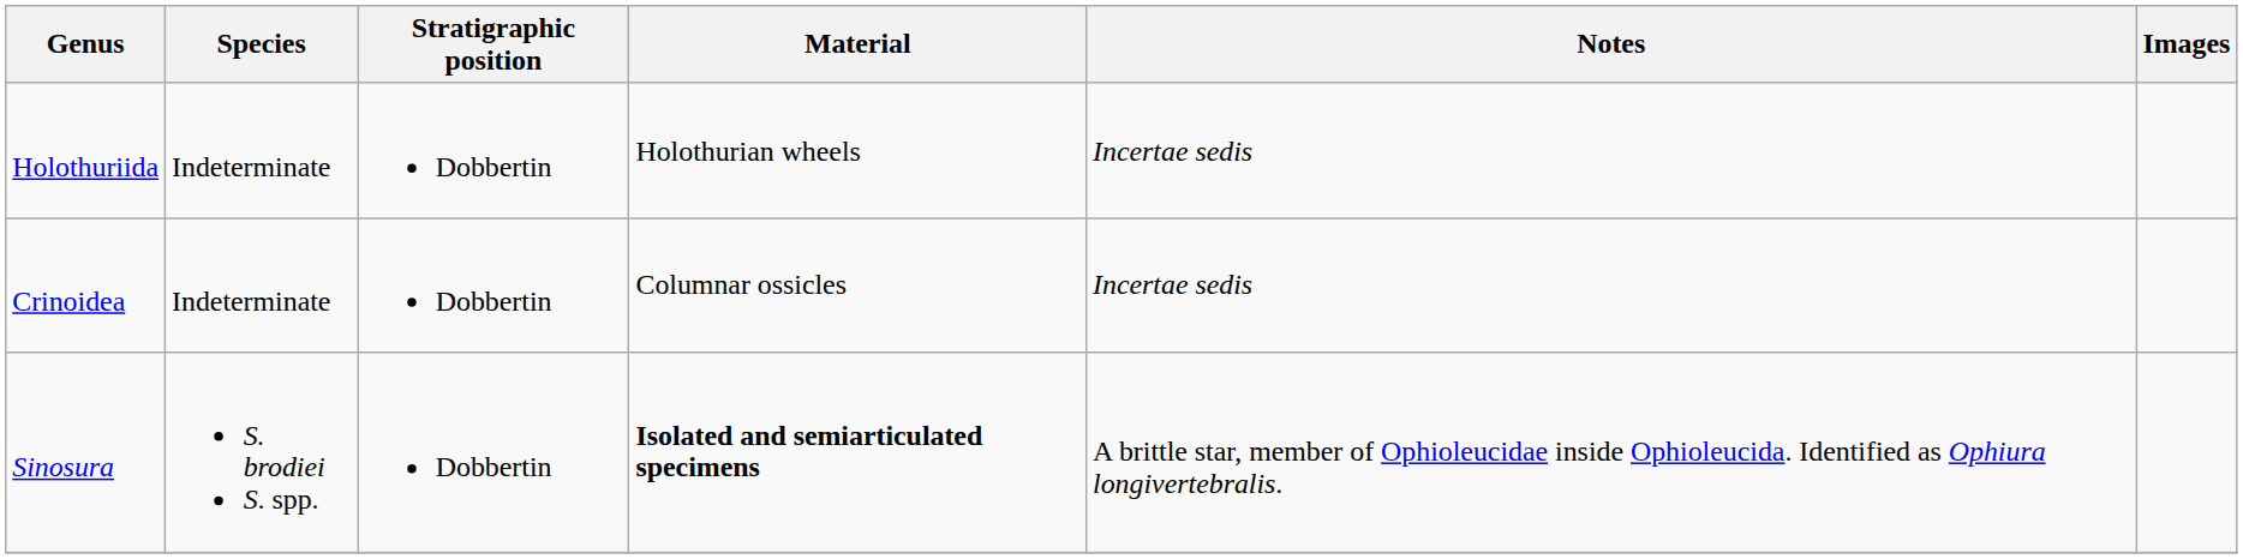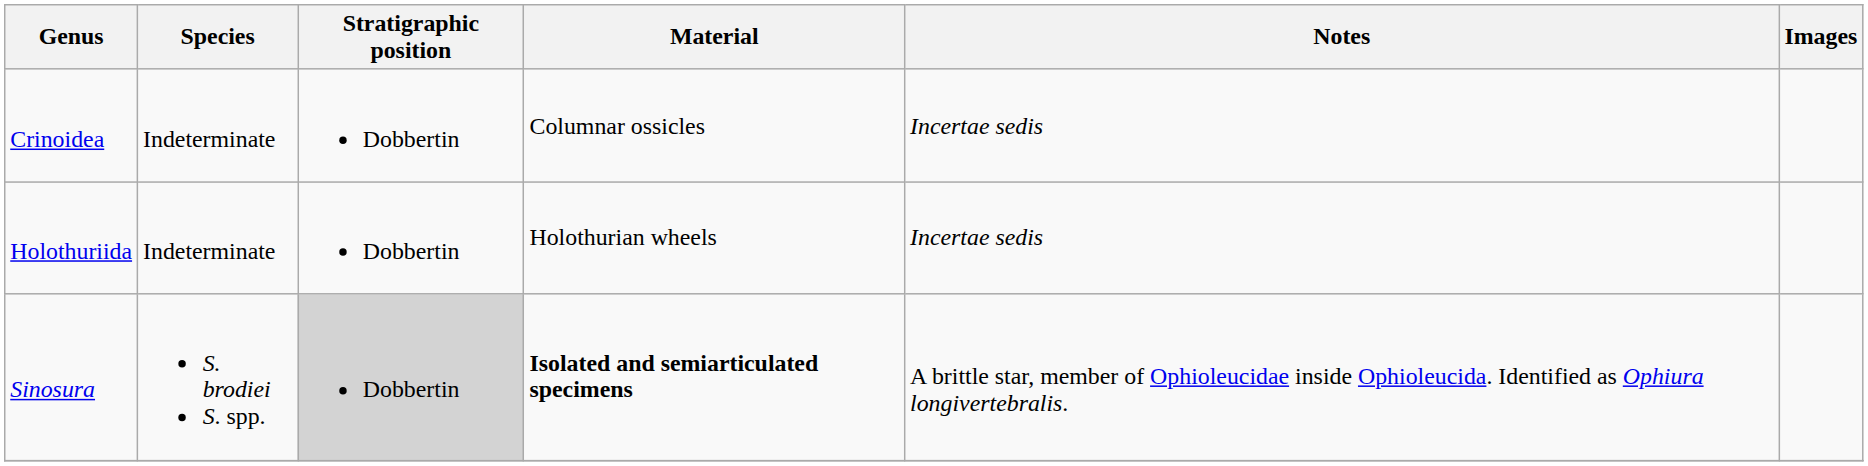 <table class = "wikitable">
 <tr>
 <th>Genus</th>
 <th>Species</th>
 <th>Stratigraphic position</th>
 <th>Material</th>
 <th>Notes</th>
 <th>Images</th>
 </tr>
 <tr>
+<td><br><a href='#'>Crinoidea</a></td>
+<td><br>Indeterminate</td>
+<td><br><ul><li>Dobbertin</li></ul></td>
+<td>Columnar ossicles</td>
+<td><em>Incertae sedis</em></td>
+<td></td>
+</tr>
+<tr>
 <td><br><a href='#'>Holothuriida</a></td>
 <td><br>Indeterminate</td>
 <td><br><ul><li>Dobbertin</li></ul></td>
 <td>Holothurian wheels</td>
 <td><em>Incertae sedis</em></td>
 <td></td>
 </tr>
 <tr>
-<td><br><a href='#'>Crinoidea</a></td>
-<td><br>Indeterminate</td>
-<td><br><ul><li>Dobbertin</li></ul></td>
-<td>Columnar ossicles</td>
-<td><em>Incertae sedis</em></td>
-<td></td>
-</tr>
-<tr>
 <td><br><em><a href='#'>Sinosura</a></em></td>
 <td><br><ul><li><em>S. brodiei</em></li><li><em>S</em>. spp.</li></ul></td>
-<td><br><ul><li>Dobbertin</li></ul></td>
+<td style="background: lightgrey;"><br><ul><li>Dobbertin</li></ul></td>
 <td><strong>Isolated and semiarticulated specimens</strong></td>
 <td><br>A brittle star, member of <a href='#'>Ophioleucidae</a> inside <a href='#'>Ophioleucida</a>. Identified as <em><a href='#'>Ophiura</a> longivertebralis</em>.</td>
 <td></td>
 </tr>
 <tr>
 </tr>
 </table>
